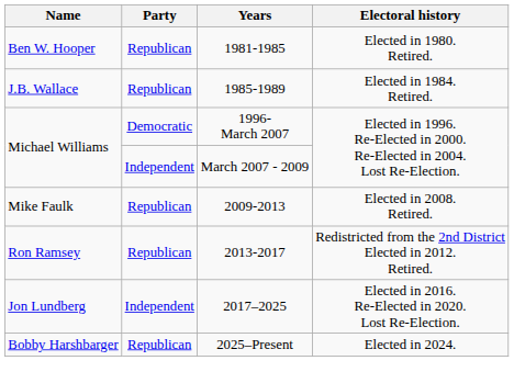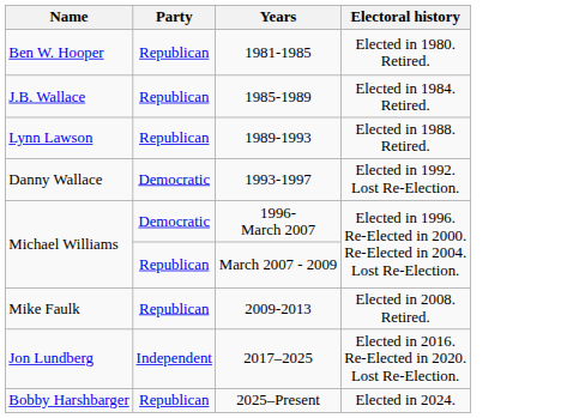 <table class=wikitable style="text-align:center">
 <tr>
 <th>Name</th>
 <th>Party</th>
 <th>Years</th>
 <th>Electoral history</th>
 </tr>
 <tr style="height:3em">
 <td align=left><a href='#'>Ben W. Hooper</a></td>
 <td><a href='#'>Republican</a></td>
 <td>1981-1985</td>
 <td>Elected in 1980.<br> Retired.</td>
 </tr>
 <tr>
 <td align=left><a href='#'>J.B. Wallace</a></td>
 <td><a href='#'>Republican</a></td>
 <td>1985-1989</td>
 <td>Elected in 1984.<br> Retired.</td>
 </tr>
 <tr>
+<td align=left><a href='#'>Lynn Lawson</a></td>
+<td><a href='#'>Republican</a></td>
+<td>1989-1993</td>
+<td>Elected in 1988.<br> Retired.</td>
+</tr>
+<tr>
+<td align=left>Danny Wallace</td>
+<td><a href='#'>Democratic</a></td>
+<td>1993-1997</td>
+<td>Elected in 1992.<br> Lost Re-Election.</td>
+</tr>
+<tr>
 <td rowspan=2 align=left>Michael Williams</td>
 <td><a href='#'>Democratic</a></td>
 <td nowrap>1996-<br> March 2007</td>
 <td rowspan=2>Elected in 1996.<br> Re-Elected in 2000.<br> Re-Elected in 2004.<br> Lost Re-Election.</td>
 </tr>
 <tr style="height:3em">
-<td><a href='#'>Independent</a></td>
+<td><a href='#'>Republican</a></td>
 <td nowrap>March 2007 - 2009</td>
 </tr>
 <tr>
 <td align=left>Mike Faulk</td>
 <td><a href='#'>Republican</a></td>
 <td>2009-2013</td>
 <td>Elected in 2008.<br> Retired.</td>
-</tr>
-<tr>
-<td align=left><a href='#'>Ron Ramsey</a></td>
-<td><a href='#'>Republican</a></td>
-<td>2013-2017</td>
-<td>Redistricted from the <a href='#'>2nd District</a><br>Elected in 2012.<br> Retired.</td>
 </tr>
 <tr>
 <td align=left><a href='#'>Jon Lundberg</a></td>
 <td><a href='#'>Independent</a></td>
 <td>2017–2025</td>
 <td>Elected in 2016.<br> Re-Elected in 2020.<br> Lost Re-Election.</td>
 </tr>
 <tr>
 <td align=left><a href='#'>Bobby Harshbarger</a></td>
 <td><a href='#'>Republican</a></td>
 <td>2025–Present</td>
 <td>Elected in 2024.<br></td>
 </tr>
 </table>
